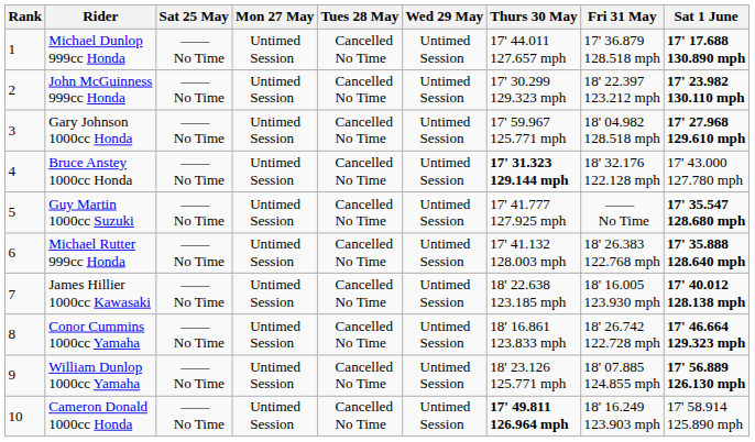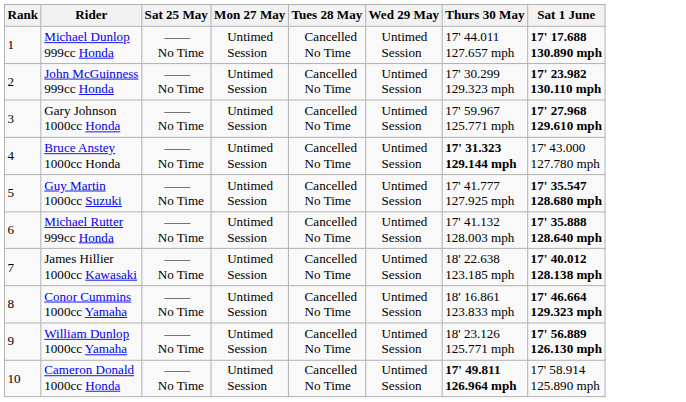 <table class="wikitable" style="font-size: 90%;">
 <tr style="background:#efefef;">
 <th>Rank</th>
 <th>Rider</th>
 <th>Sat 25 May</th>
 <th>Mon 27 May</th>
 <th>Tues 28 May</th>
 <th>Wed 29 May</th>
 <th>Thurs 30 May</th>
-<th>Fri 31 May</th>
 <th>Sat 1 June</th>
 </tr>
 <tr>
 <td>1</td>
 <td> <a href='#'>Michael Dunlop</a><br> 999cc <a href='#'>Honda</a></td>
 <td>      ——<br>    No Time</td>
 <td>    Untimed <br>     Session</td>
 <td>    Cancelled <br>     No Time</td>
 <td>    Untimed <br>     Session</td>
 <td>17' 44.011 <br> 127.657 mph</td>
-<td>17' 36.879 <br> 128.518 mph</td>
 <td><strong>17' 17.688 <br> 130.890 mph</strong></td>
 </tr>
 <tr>
 <td>2</td>
 <td> <a href='#'>John McGuinness</a><br> 999cc <a href='#'>Honda</a></td>
 <td>      ——<br>    No Time</td>
 <td>    Untimed <br>     Session</td>
 <td>    Cancelled <br>     No Time</td>
 <td>    Untimed <br>     Session</td>
 <td>17' 30.299 <br> 129.323 mph</td>
-<td>18' 22.397 <br> 123.212 mph</td>
 <td><strong>17' 23.982 <br> 130.110 mph</strong></td>
 </tr>
 <tr>
 <td>3</td>
 <td> Gary Johnson<br> 1000cc <a href='#'>Honda</a></td>
 <td>      ——<br>    No Time</td>
 <td>    Untimed <br>     Session</td>
 <td>    Cancelled <br>     No Time</td>
 <td>    Untimed <br>     Session</td>
 <td>17' 59.967 <br> 125.771 mph</td>
-<td>18' 04.982 <br> 128.518 mph</td>
 <td><strong>17' 27.968 <br> 129.610 mph</strong></td>
 </tr>
 <tr>
 <td>4</td>
 <td> <a href='#'>Bruce Anstey</a><br> 1000cc Honda</td>
 <td>      ——<br>    No Time</td>
 <td>    Untimed <br>     Session</td>
 <td>    Cancelled <br>     No Time</td>
 <td>    Untimed <br>     Session</td>
 <td><strong>17' 31.323 <br> 129.144 mph</strong></td>
-<td>18' 32.176 <br> 122.128 mph</td>
 <td>17' 43.000 <br> 127.780 mph</td>
 </tr>
 <tr>
 <td>5</td>
 <td> <a href='#'>Guy Martin</a><br> 1000cc <a href='#'>Suzuki</a></td>
 <td>      ——<br>    No Time</td>
 <td>    Untimed <br>     Session</td>
 <td>    Cancelled <br>     No Time</td>
 <td>    Untimed <br>     Session</td>
 <td>17' 41.777 <br> 127.925 mph</td>
-<td>      ——<br>    No Time</td>
 <td><strong>17' 35.547 <br> 128.680 mph</strong></td>
 </tr>
 <tr>
 <td>6</td>
 <td> <a href='#'>Michael Rutter</a><br> 999cc <a href='#'>Honda</a></td>
 <td>      ——<br>    No Time</td>
 <td>    Untimed <br>     Session</td>
 <td>    Cancelled <br>     No Time</td>
 <td>    Untimed <br>     Session</td>
 <td>17' 41.132 <br> 128.003 mph</td>
-<td>18' 26.383 <br> 122.768 mph</td>
 <td><strong>17' 35.888 <br> 128.640 mph</strong></td>
 </tr>
 <tr>
 <td>7</td>
 <td> James Hillier<br> 1000cc <a href='#'>Kawasaki</a></td>
 <td>      ——<br>    No Time</td>
 <td>    Untimed <br>     Session</td>
 <td>    Cancelled <br>     No Time</td>
 <td>    Untimed <br>     Session</td>
 <td>18' 22.638 <br> 123.185 mph</td>
-<td>18' 16.005 <br> 123.930 mph</td>
 <td><strong>17' 40.012 <br> 128.138 mph</strong></td>
 </tr>
 <tr>
 <td>8</td>
 <td> <a href='#'>Conor Cummins</a><br> 1000cc <a href='#'>Yamaha</a></td>
 <td>      ——<br>    No Time</td>
 <td>    Untimed <br>     Session</td>
 <td>    Cancelled <br>     No Time</td>
 <td>    Untimed <br>     Session</td>
 <td>18' 16.861 <br> 123.833 mph</td>
-<td>18' 26.742 <br> 122.728 mph</td>
 <td><strong>17' 46.664 <br> 129.323 mph</strong></td>
 </tr>
 <tr>
 <td>9</td>
 <td> <a href='#'>William Dunlop</a><br> 1000cc <a href='#'>Yamaha</a></td>
 <td>      ——<br>    No Time</td>
 <td>    Untimed <br>     Session</td>
 <td>    Cancelled <br>     No Time</td>
 <td>    Untimed <br>     Session</td>
 <td>18' 23.126 <br> 125.771 mph</td>
-<td>18' 07.885 <br> 124.855 mph</td>
 <td><strong>17' 56.889 <br> 126.130 mph</strong></td>
 </tr>
 <tr>
 <td>10</td>
 <td> <a href='#'>Cameron Donald</a><br> 1000cc <a href='#'>Honda</a></td>
 <td>      ——<br>    No Time</td>
 <td>    Untimed <br>     Session</td>
 <td>    Cancelled <br>     No Time</td>
 <td>    Untimed <br>     Session</td>
 <td><strong>17' 49.811 <br> 126.964 mph</strong></td>
-<td>18' 16.249 <br> 123.903 mph</td>
 <td>17' 58.914 <br> 125.890 mph</td>
 </tr>
 </table>
